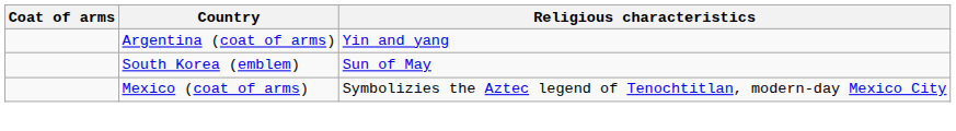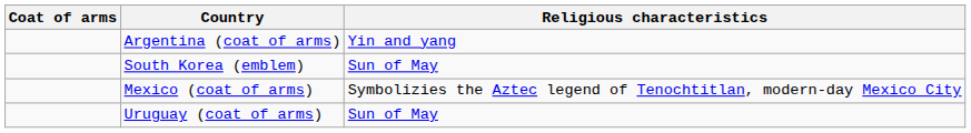 <table class="wikitable">
 <tr>
 <th><strong>Coat of arms</strong></th>
 <th><strong>Country</strong></th>
 <th><strong>Religious characteristics</strong></th>
 </tr>
 <tr>
 <td></td>
 <td><a href='#'>Argentina</a> (<a href='#'>coat of arms</a>)</td>
 <td><a href='#'>Yin and yang</a></td>
 </tr>
 <tr>
 <td></td>
 <td><a href='#'>South Korea</a> (<a href='#'>emblem</a>)</td>
 <td><a href='#'>Sun of May</a></td>
 </tr>
 <tr>
 <td></td>
 <td><a href='#'>Mexico</a> (<a href='#'>coat of arms</a>)</td>
 <td>Symbolizies the <a href='#'>Aztec</a> legend of <a href='#'>Tenochtitlan</a>, modern-day <a href='#'>Mexico City</a></td>
 </tr>
+<tr>
+<td></td>
+<td><a href='#'>Uruguay</a> (<a href='#'>coat of arms</a>)</td>
+<td><a href='#'>Sun of May</a></td>
+</tr>
 </table>
